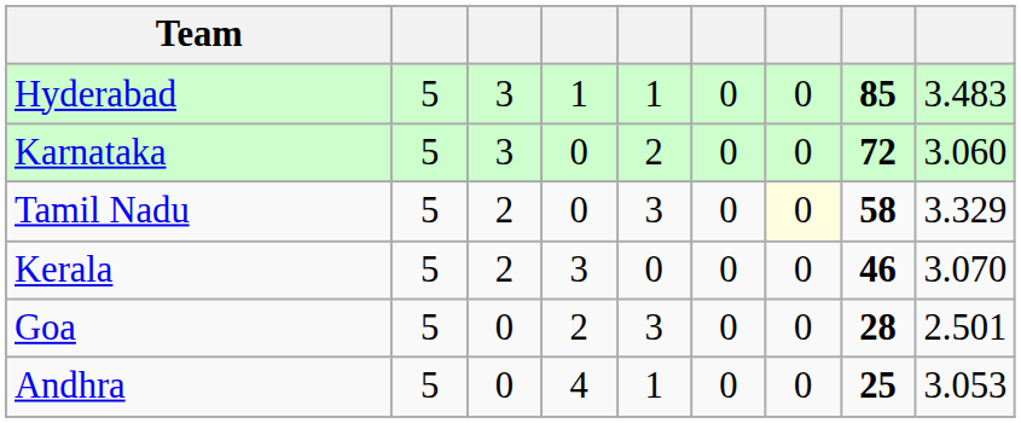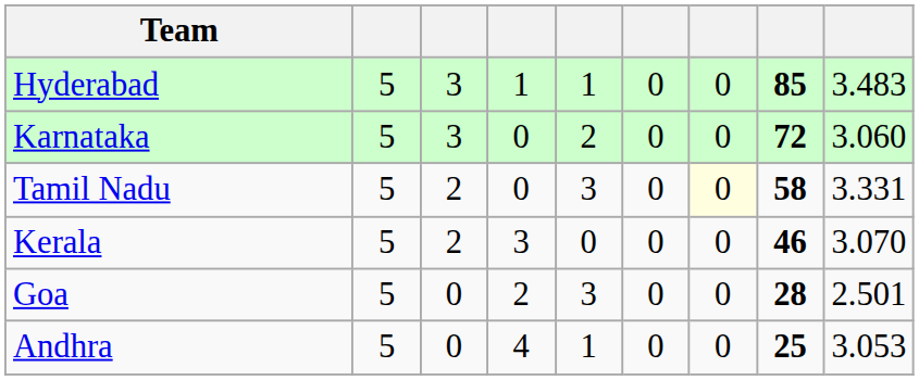 <table class="wikitable" style="text-align:center">
 <tr>
 <th style="width:160px">Team</th>
 <th style="width:25px"></th>
 <th style="width:25px"></th>
 <th style="width:25px"></th>
 <th style="width:25px"></th>
 <th style="width:25px"></th>
 <th style="width:25px"></th>
 <th style="width:25px"></th>
 <th style="width:25px;"></th>
 </tr>
 <tr style="background:#cfc;">
 <td style="text-align:left"><a href='#'>Hyderabad</a></td>
 <td>5</td>
 <td>3</td>
 <td>1</td>
 <td>1</td>
 <td>0</td>
 <td>0</td>
 <td><strong>85</strong></td>
 <td>3.483</td>
 </tr>
 <tr style="background:#cfc;">
 <td style="text-align:left"><a href='#'>Karnataka</a></td>
 <td>5</td>
 <td>3</td>
 <td>0</td>
 <td>2</td>
 <td>0</td>
 <td>0</td>
 <td><strong>72</strong></td>
 <td>3.060</td>
 </tr>
 <tr>
 <td style="text-align:left"><a href='#'>Tamil Nadu</a></td>
 <td>5</td>
 <td>2</td>
 <td>0</td>
 <td>3</td>
 <td>0</td>
 <td style="background: lightyellow;">0</td>
 <td><strong>58</strong></td>
-<td>3.329</td>
+<td>3.331</td>
 </tr>
 <tr>
 <td style="text-align:left"><a href='#'>Kerala</a></td>
 <td>5</td>
 <td>2</td>
 <td>3</td>
 <td>0</td>
 <td>0</td>
 <td>0</td>
 <td><strong>46</strong></td>
 <td>3.070</td>
 </tr>
 <tr>
 <td style="text-align:left"><a href='#'>Goa</a></td>
 <td>5</td>
 <td>0</td>
 <td>2</td>
 <td>3</td>
 <td>0</td>
 <td>0</td>
 <td><strong>28</strong></td>
 <td>2.501</td>
 </tr>
 <tr>
 <td style="text-align:left"><a href='#'>Andhra</a></td>
 <td>5</td>
 <td>0</td>
 <td>4</td>
 <td>1</td>
 <td>0</td>
 <td>0</td>
 <td><strong>25</strong></td>
 <td>3.053</td>
 </tr>
 </table>
